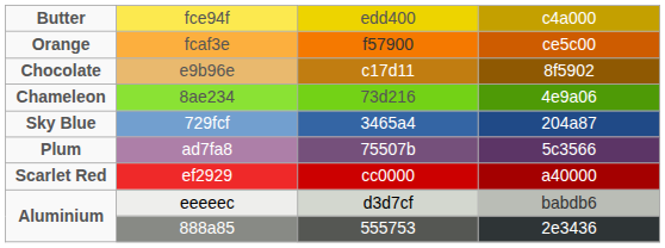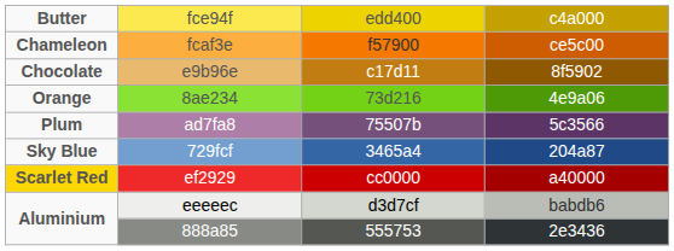 <table class="wikitable" style="color:white;text-align:center;width:50%;">
 <tr>
 <td style="color: #555; font-weight:bold; width:100px;">Butter</td>
 <td style="background: #fce94f; color: #555;">fce94f</td>
 <td style="background: #edd400; color: #555;">edd400</td>
 <td style="background: #c4a000;">c4a000</td>
 </tr>
 <tr>
-<td style="color: #555; font-weight:bold; width:100px;">Orange</td>
+<td style="color: #555; font-weight:bold; width:100px;">Chameleon</td>
 <td style="background: #fcaf3e; color: #555;">fcaf3e</td>
 <td style="background: #f57900; color: #333;">f57900</td>
 <td style="background: #ce5c00;">ce5c00</td>
 </tr>
 <tr>
 <td style="color: #555; font-weight:bold; width:100px;">Chocolate</td>
 <td style="background: #e9b96e; color: #555;">e9b96e</td>
 <td style="background: #c17d11;">c17d11</td>
 <td style="background: #8f5902;">8f5902</td>
 </tr>
 <tr>
-<td style="color: #555; font-weight:bold; width:100px;">Chameleon</td>
+<td style="color: #555; font-weight:bold; width:100px;">Orange</td>
 <td style="background: #8ae234; color: #555;">8ae234</td>
 <td style="background: #73d216; color: #555;">73d216</td>
 <td style="background: #4e9a06;">4e9a06</td>
+</tr>
+<tr>
+<td style="color: #555; font-weight:bold; width:100px;">Plum</td>
+<td style="background: #ad7fa8;">ad7fa8</td>
+<td style="background: #75507b;">75507b</td>
+<td style="background: #5c3566;">5c3566</td>
 </tr>
 <tr>
 <td style="color: #555; font-weight:bold; width:100px;">Sky Blue</td>
 <td style="background: #729fcf;">729fcf</td>
 <td style="background: #3465a4;">3465a4</td>
 <td style="background: #204a87;">204a87</td>
 </tr>
 <tr>
-<td style="color: #555; font-weight:bold; width:100px;">Plum</td>
-<td style="background: #ad7fa8;">ad7fa8</td>
-<td style="background: #75507b;">75507b</td>
-<td style="background: #5c3566;">5c3566</td>
-</tr>
-<tr>
-<td style="color: #555; font-weight:bold; width:100px;">Scarlet Red</td>
+<td style="background: gold; color: #555; font-weight:bold; width:100px;">Scarlet Red</td>
 <td style="background: #ef2929;">ef2929</td>
 <td style="background:#c00;">cc0000</td>
 <td style="background: #a40000;">a40000</td>
 </tr>
 <tr>
 <td style="color: #555; font-weight:bold; width:100px;" rowspan="2">Aluminium</td>
 <td style="background: #eeeeec; color: #000;">eeeeec</td>
 <td style="background: #d3d7cf; color: #000;">d3d7cf</td>
 <td style="background: #babdb6; color: #333;">babdb6</td>
 </tr>
 <tr>
 <td style="background: #888a85;">888a85</td>
 <td style="background: #555753;">555753</td>
 <td style="background: #2e3436;">2e3436</td>
 </tr>
 </table>
